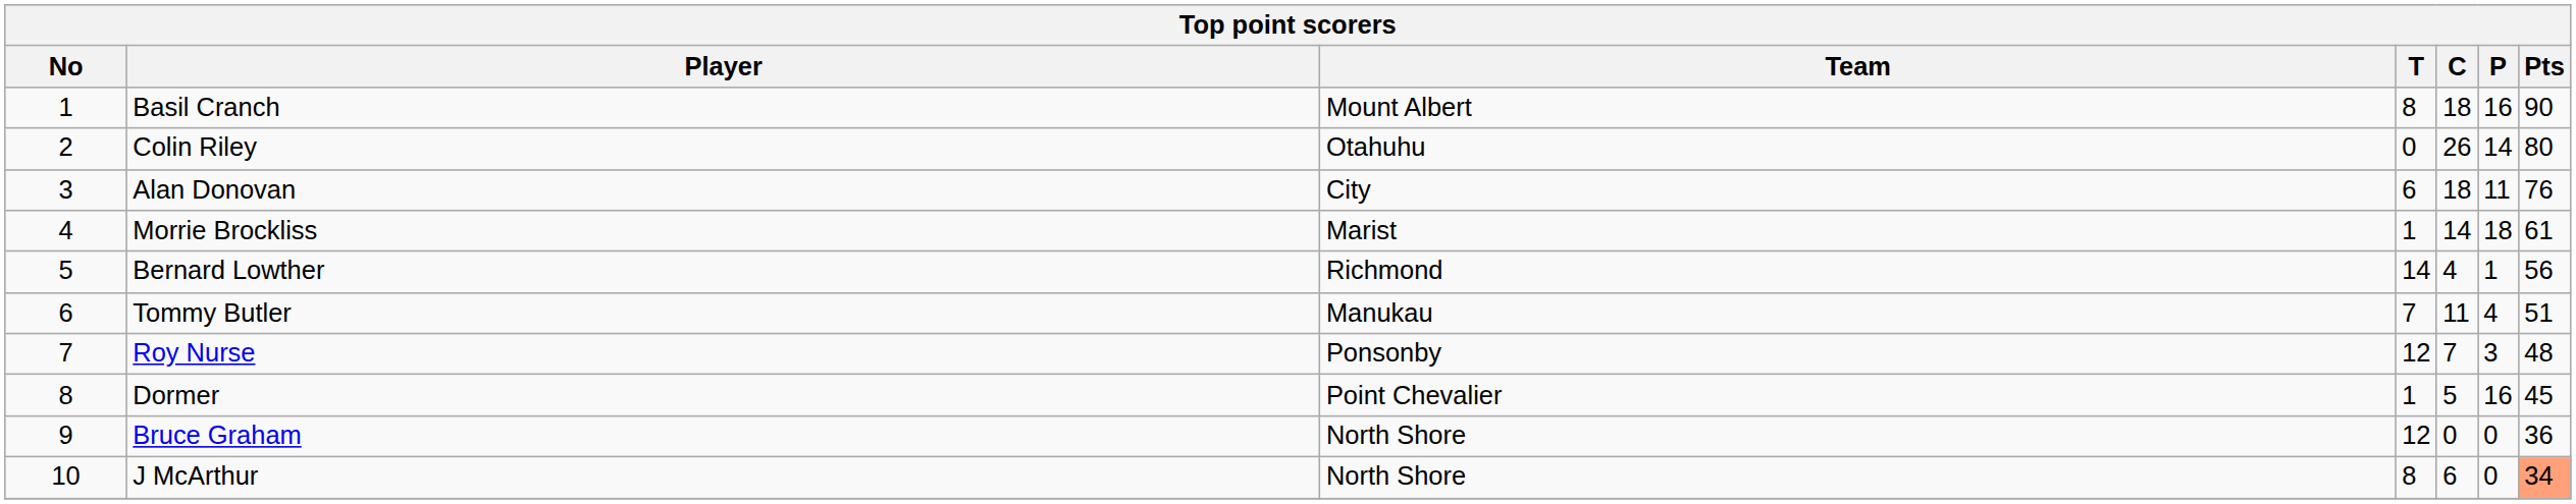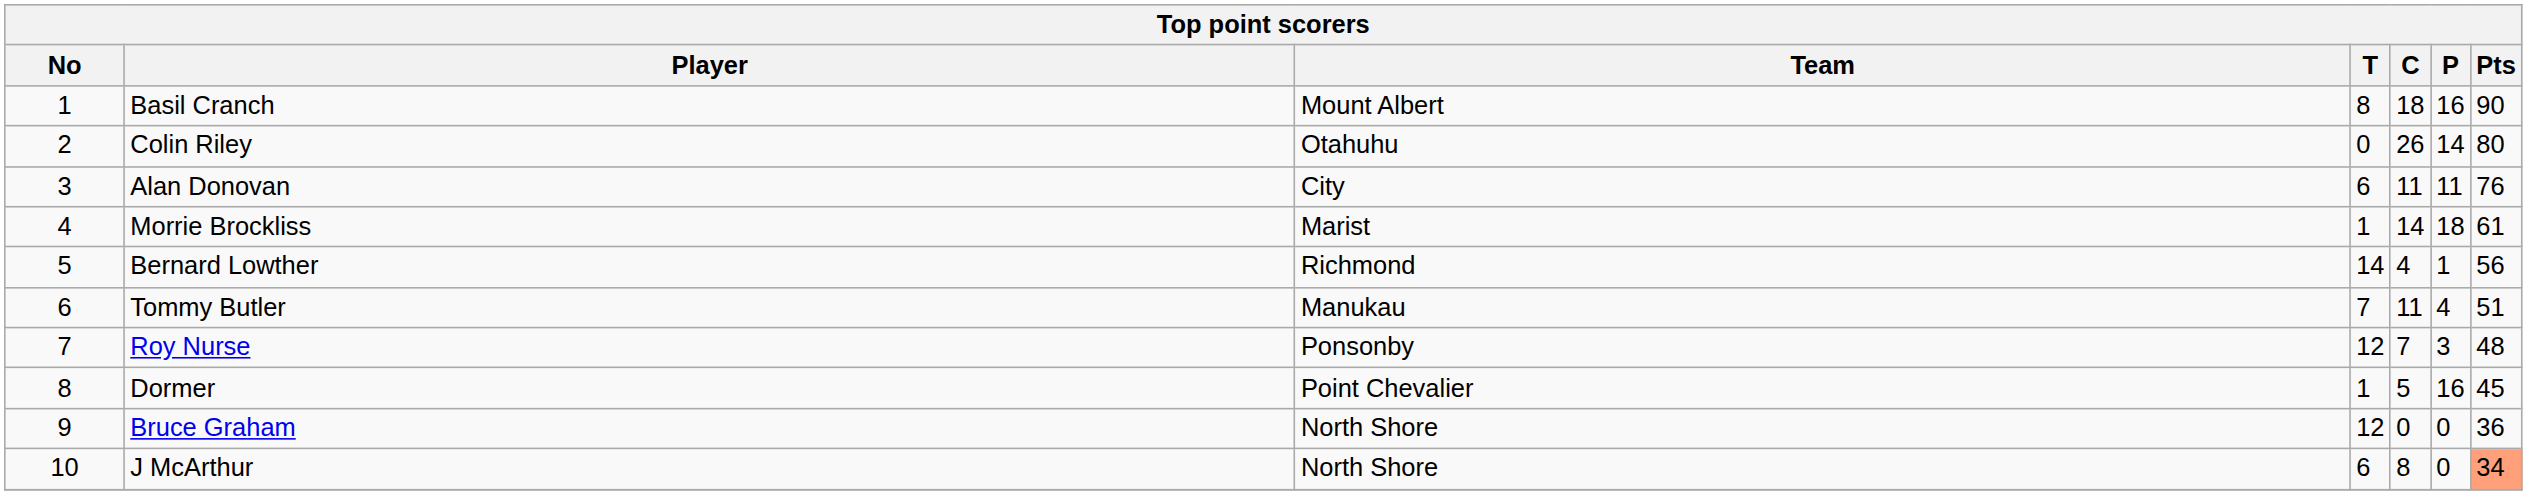 <table class="wikitable collapsible sortable" style="text-align:left; font-size:100%; width:100%;">
 <tr>
 <th colspan="100%">Top point scorers</th>
 </tr>
 <tr>
 <th style="width:5%;">No</th>
 <th style="width:50%;">Player</th>
 <th style="width:60%;">Team</th>
 <th style="width:10%;">T</th>
 <th style="width:10%;">C</th>
 <th style="width:10%;">P</th>
 <th style="width:15%;">Pts<br></th>
 </tr>
 <tr>
 <td style="text-align:center;">1</td>
 <td>Basil Cranch</td>
 <td>Mount Albert</td>
 <td>8</td>
 <td>18</td>
 <td>16</td>
 <td>90</td>
 </tr>
 <tr>
 <td style="text-align:center;">2</td>
 <td>Colin Riley</td>
 <td>Otahuhu</td>
 <td>0</td>
 <td>26</td>
 <td>14</td>
 <td>80</td>
 </tr>
 <tr>
 <td style="text-align:center;">3</td>
 <td>Alan Donovan</td>
 <td>City</td>
 <td>6</td>
-<td>18</td>
+<td>11</td>
 <td>11</td>
 <td>76</td>
 </tr>
 <tr>
 <td style="text-align:center;">4</td>
 <td>Morrie Brockliss</td>
 <td>Marist</td>
 <td>1</td>
 <td>14</td>
 <td>18</td>
 <td>61</td>
 </tr>
 <tr>
 <td style="text-align:center;">5</td>
 <td>Bernard Lowther</td>
 <td>Richmond</td>
 <td>14</td>
 <td>4</td>
 <td>1</td>
 <td>56</td>
 </tr>
 <tr>
 <td style="text-align:center;">6</td>
 <td>Tommy Butler</td>
 <td>Manukau</td>
 <td>7</td>
 <td>11</td>
 <td>4</td>
 <td>51</td>
 </tr>
 <tr>
 <td style="text-align:center;">7</td>
 <td><a href='#'>Roy Nurse</a></td>
 <td>Ponsonby</td>
 <td>12</td>
 <td>7</td>
 <td>3</td>
 <td>48</td>
 </tr>
 <tr>
 <td style="text-align:center;">8</td>
 <td>Dormer</td>
 <td>Point Chevalier</td>
 <td>1</td>
 <td>5</td>
 <td>16</td>
 <td>45</td>
 </tr>
 <tr>
 <td style="text-align:center;">9</td>
 <td><a href='#'>Bruce Graham</a></td>
 <td>North Shore</td>
 <td>12</td>
 <td>0</td>
 <td>0</td>
 <td>36</td>
 </tr>
 <tr>
 <td style="text-align:center;">10</td>
 <td>J McArthur</td>
 <td>North Shore</td>
+<td>6</td>
 <td>8</td>
-<td>6</td>
 <td>0</td>
 <td style="background: lightsalmon;">34</td>
 </tr>
 <tr>
 </tr>
 </table>
